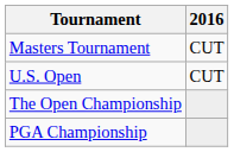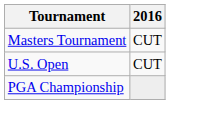 <table class="wikitable" style="font-size:95%;text-align:center;">
 <tr>
 <th>Tournament</th>
 <th>2016</th>
 </tr>
 <tr>
 <td align=left><a href='#'>Masters Tournament</a></td>
 <td>CUT</td>
 </tr>
 <tr>
 <td align=left><a href='#'>U.S. Open</a></td>
 <td>CUT</td>
 </tr>
 <tr>
-<td align=left><a href='#'>The Open Championship</a></td>
-<td style="background:#eeeeee;"></td>
-</tr>
-<tr>
 <td align=left><a href='#'>PGA Championship</a></td>
 <td style="background:#eeeeee;"></td>
 </tr>
 </table>
